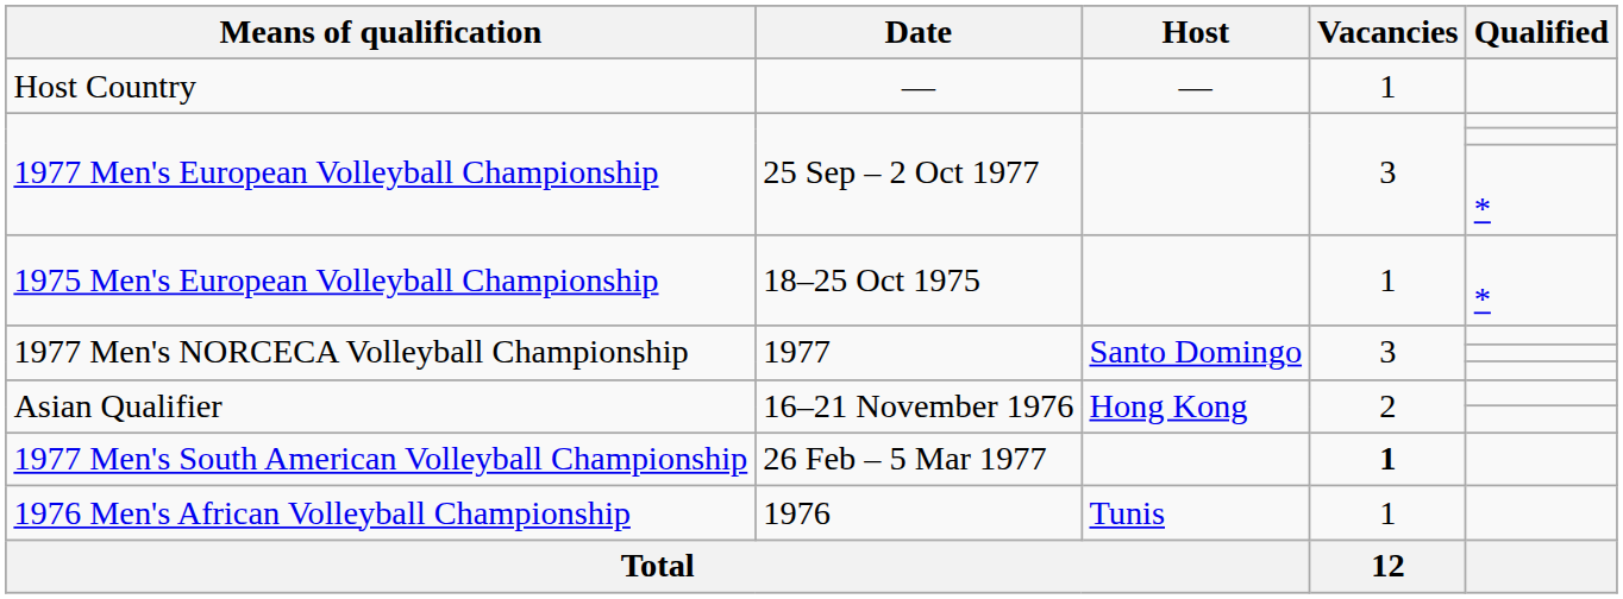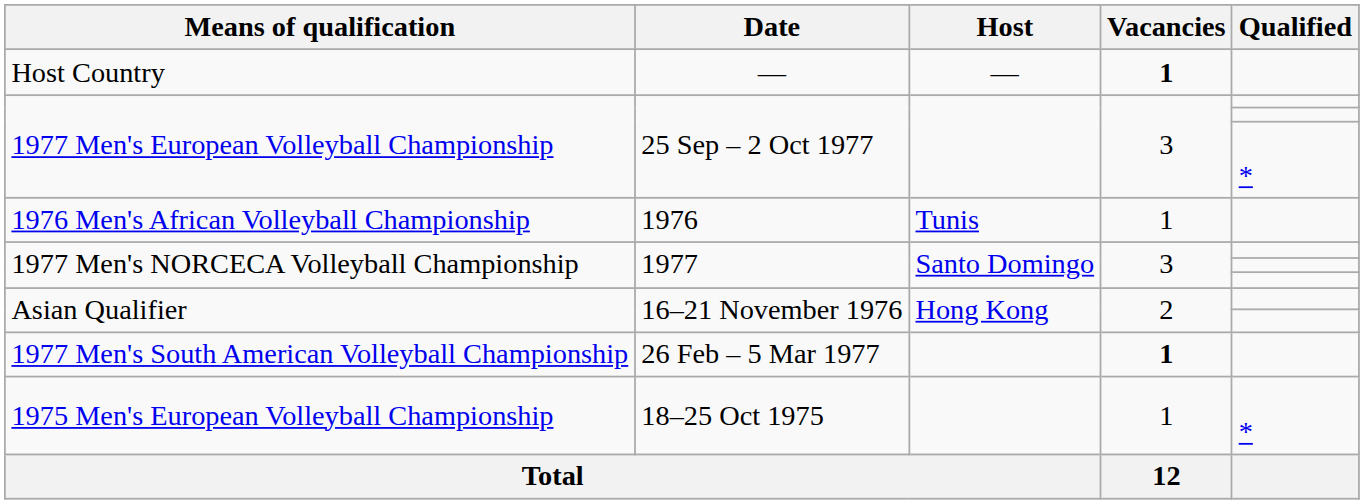 <table class="wikitable">
 <tr>
 <th>Means of qualification</th>
 <th>Date</th>
 <th>Host</th>
 <th>Vacancies</th>
 <th>Qualified</th>
 </tr>
 <tr>
 <td>Host Country</td>
 <td align=center>—</td>
 <td align=center>―</td>
-<td align=center>1</td>
+<td align=center><strong>1</strong></td>
 <td></td>
 </tr>
 <tr>
 <td rowspan=3><a href='#'>1977 Men's European Volleyball Championship</a></td>
 <td rowspan=3>25 Sep – 2 Oct 1977</td>
 <td rowspan=3></td>
 <td rowspan=3 align=center>3</td>
 <td></td>
 </tr>
 <tr>
 <td></td>
 </tr>
 <tr>
 <td><s></s><br><a href='#'>*</a></td>
 </tr>
 <tr>
-<td><a href='#'>1975 Men's European Volleyball Championship</a></td>
-<td>18–25 Oct 1975</td>
+<td><a href='#'>1976 Men's African Volleyball Championship</a></td>
+<td>1976</td>
+<td> <a href='#'>Tunis</a></td>
+<td align=center>1</td>
 <td></td>
-<td align=center>1</td>
-<td><s></s><br><a href='#'>*</a></td>
 </tr>
 <tr>
 <td rowspan=3>1977 Men's NORCECA Volleyball Championship</td>
 <td rowspan=3>1977</td>
 <td rowspan=3> <a href='#'>Santo Domingo</a></td>
 <td rowspan=3 align=center>3</td>
 <td></td>
 </tr>
 <tr>
 <td></td>
 </tr>
 <tr>
 <td></td>
 </tr>
 <tr>
 <td rowspan=2>Asian Qualifier</td>
 <td rowspan=2>16–21 November 1976</td>
 <td rowspan=2> <a href='#'>Hong Kong</a></td>
 <td rowspan=2 align=center>2</td>
 <td></td>
 </tr>
 <tr>
 <td></td>
 </tr>
 <tr>
 <td><a href='#'>1977 Men's South American Volleyball Championship</a></td>
 <td>26 Feb – 5 Mar 1977</td>
 <td></td>
 <td align=center><strong>1</strong></td>
 <td></td>
 </tr>
 <tr>
-<td><a href='#'>1976 Men's African Volleyball Championship</a></td>
-<td>1976</td>
-<td> <a href='#'>Tunis</a></td>
+<td><a href='#'>1975 Men's European Volleyball Championship</a></td>
+<td>18–25 Oct 1975</td>
+<td></td>
 <td align=center>1</td>
-<td></td>
+<td><s></s><br><a href='#'>*</a></td>
 </tr>
 <tr>
 <th colspan="3">Total</th>
 <th>12</th>
 <th></th>
 </tr>
 </table>
